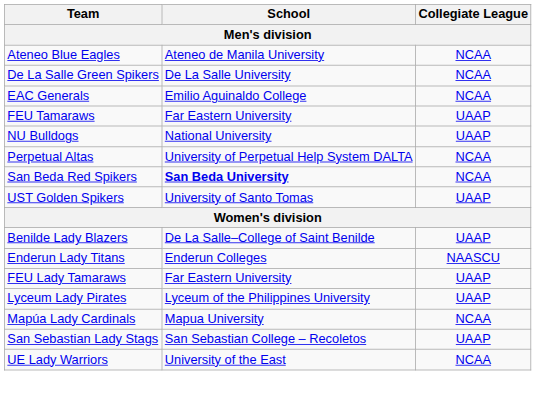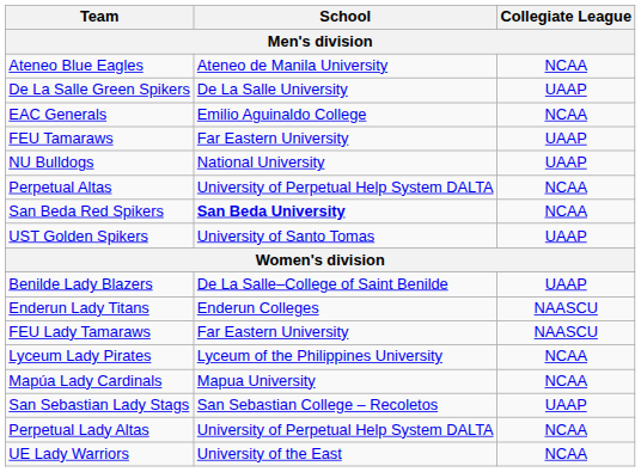 <table class="wikitable sortable">
 <tr>
 <th>Team</th>
 <th>School</th>
 <th>Collegiate League</th>
 </tr>
 <tr>
 <th colspan=3>Men's division</th>
 </tr>
 <tr>
 <td><a href='#'>Ateneo Blue Eagles</a></td>
 <td><a href='#'>Ateneo de Manila University</a></td>
 <td align=center><a href='#'>NCAA</a></td>
 </tr>
 <tr>
 <td><a href='#'>De La Salle Green Spikers</a></td>
 <td><a href='#'>De La Salle University</a></td>
-<td align=center><a href='#'>NCAA</a></td>
+<td align=center><a href='#'>UAAP</a></td>
 </tr>
 <tr>
 <td><a href='#'>EAC Generals</a></td>
 <td><a href='#'>Emilio Aguinaldo College</a></td>
 <td align=center><a href='#'>NCAA</a></td>
 </tr>
 <tr>
 <td><a href='#'>FEU Tamaraws</a></td>
 <td><a href='#'>Far Eastern University</a></td>
 <td align=center><a href='#'>UAAP</a></td>
 </tr>
 <tr>
 <td><a href='#'>NU Bulldogs</a></td>
 <td><a href='#'>National University</a></td>
 <td align=center><a href='#'>UAAP</a></td>
 </tr>
 <tr>
 <td><a href='#'>Perpetual Altas</a></td>
 <td><a href='#'>University of Perpetual Help System DALTA</a></td>
 <td align=center><a href='#'>NCAA</a></td>
 </tr>
 <tr>
 <td><a href='#'>San Beda Red Spikers</a></td>
 <td><strong><a href='#'>San Beda University</a></strong></td>
 <td align=center><a href='#'>NCAA</a></td>
 </tr>
 <tr>
 <td><a href='#'>UST Golden Spikers</a></td>
 <td><a href='#'>University of Santo Tomas</a></td>
 <td align=center><a href='#'>UAAP</a></td>
 </tr>
 <tr>
 <th colspan=3>Women's division</th>
 </tr>
 <tr>
 <td><a href='#'>Benilde Lady Blazers</a></td>
 <td><a href='#'>De La Salle–College of Saint Benilde</a></td>
 <td align=center><a href='#'>UAAP</a></td>
 </tr>
 <tr>
 <td><a href='#'>Enderun Lady Titans</a></td>
 <td><a href='#'>Enderun Colleges</a></td>
 <td align=center><a href='#'>NAASCU</a></td>
 </tr>
 <tr>
 <td><a href='#'>FEU Lady Tamaraws</a></td>
 <td><a href='#'>Far Eastern University</a></td>
-<td align=center><a href='#'>UAAP</a></td>
+<td align=center><a href='#'>NAASCU</a></td>
 </tr>
 <tr>
 <td><a href='#'>Lyceum Lady Pirates</a></td>
 <td><a href='#'>Lyceum of the Philippines University</a></td>
-<td align=center><a href='#'>UAAP</a></td>
+<td align=center><a href='#'>NCAA</a></td>
 </tr>
 <tr>
 <td><a href='#'>Mapúa Lady Cardinals</a></td>
 <td><a href='#'>Mapua University</a></td>
 <td align=center><a href='#'>NCAA</a></td>
 </tr>
 <tr>
 <td><a href='#'>San Sebastian Lady Stags</a></td>
 <td><a href='#'>San Sebastian College – Recoletos</a></td>
 <td align=center><a href='#'>UAAP</a></td>
 </tr>
 <tr>
+<td><a href='#'>Perpetual Lady Altas</a></td>
+<td><a href='#'>University of Perpetual Help System DALTA</a></td>
+<td align=center><a href='#'>NCAA</a></td>
+</tr>
+<tr>
 <td><a href='#'>UE Lady Warriors</a></td>
 <td><a href='#'>University of the East</a></td>
 <td align=center><a href='#'>NCAA</a></td>
 </tr>
 </table>
